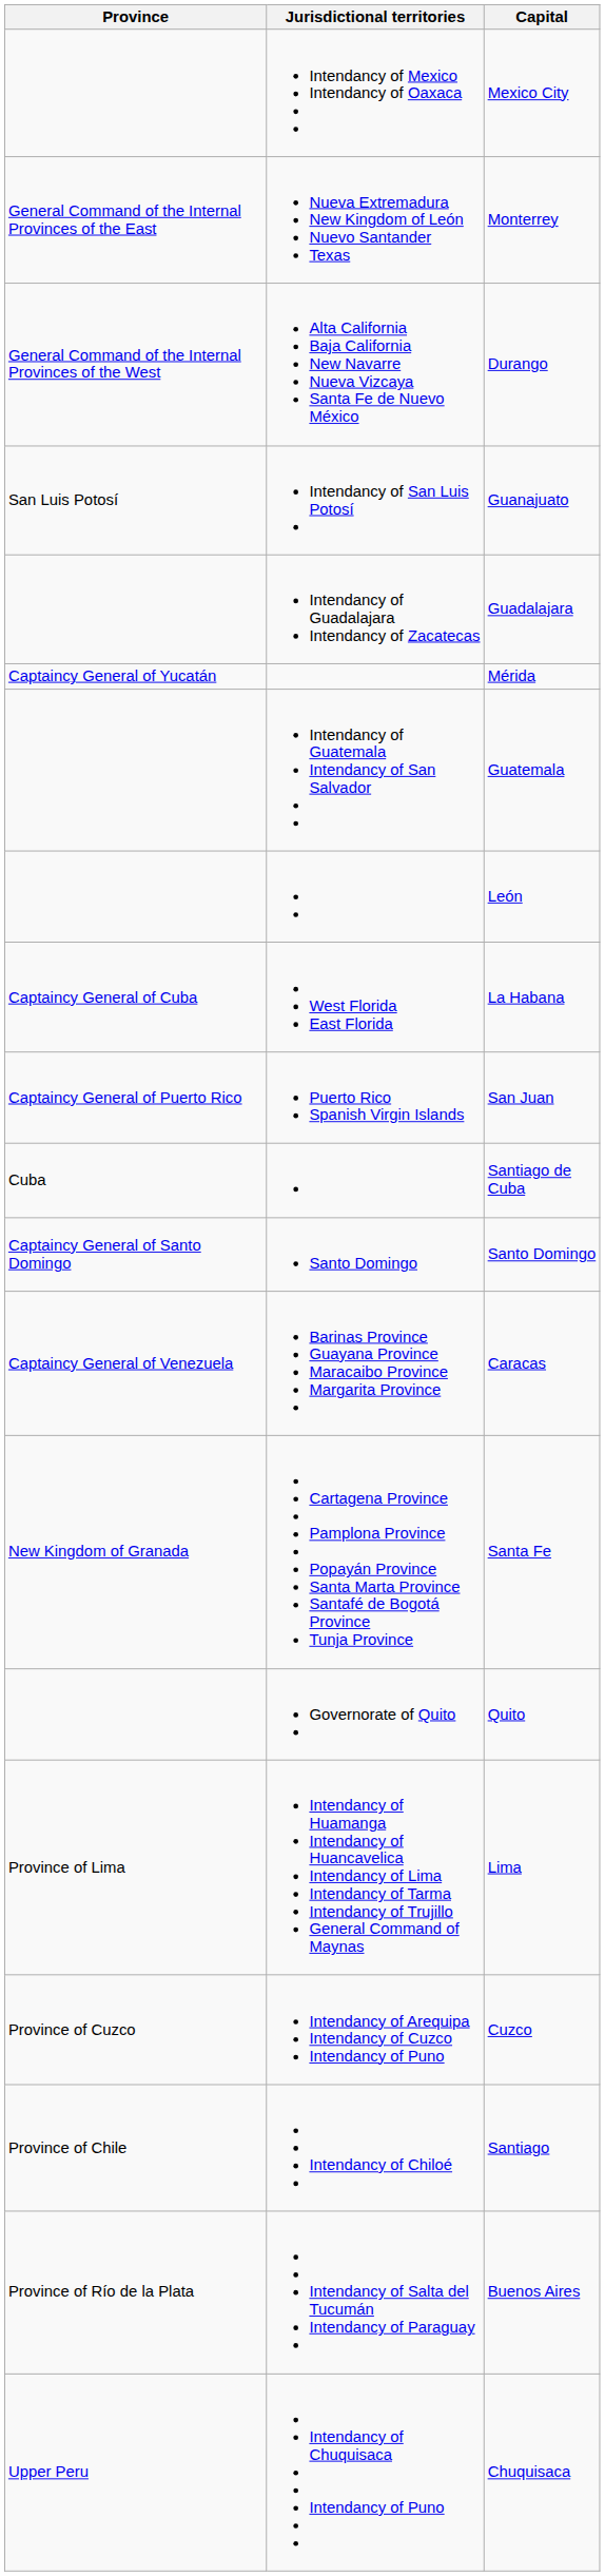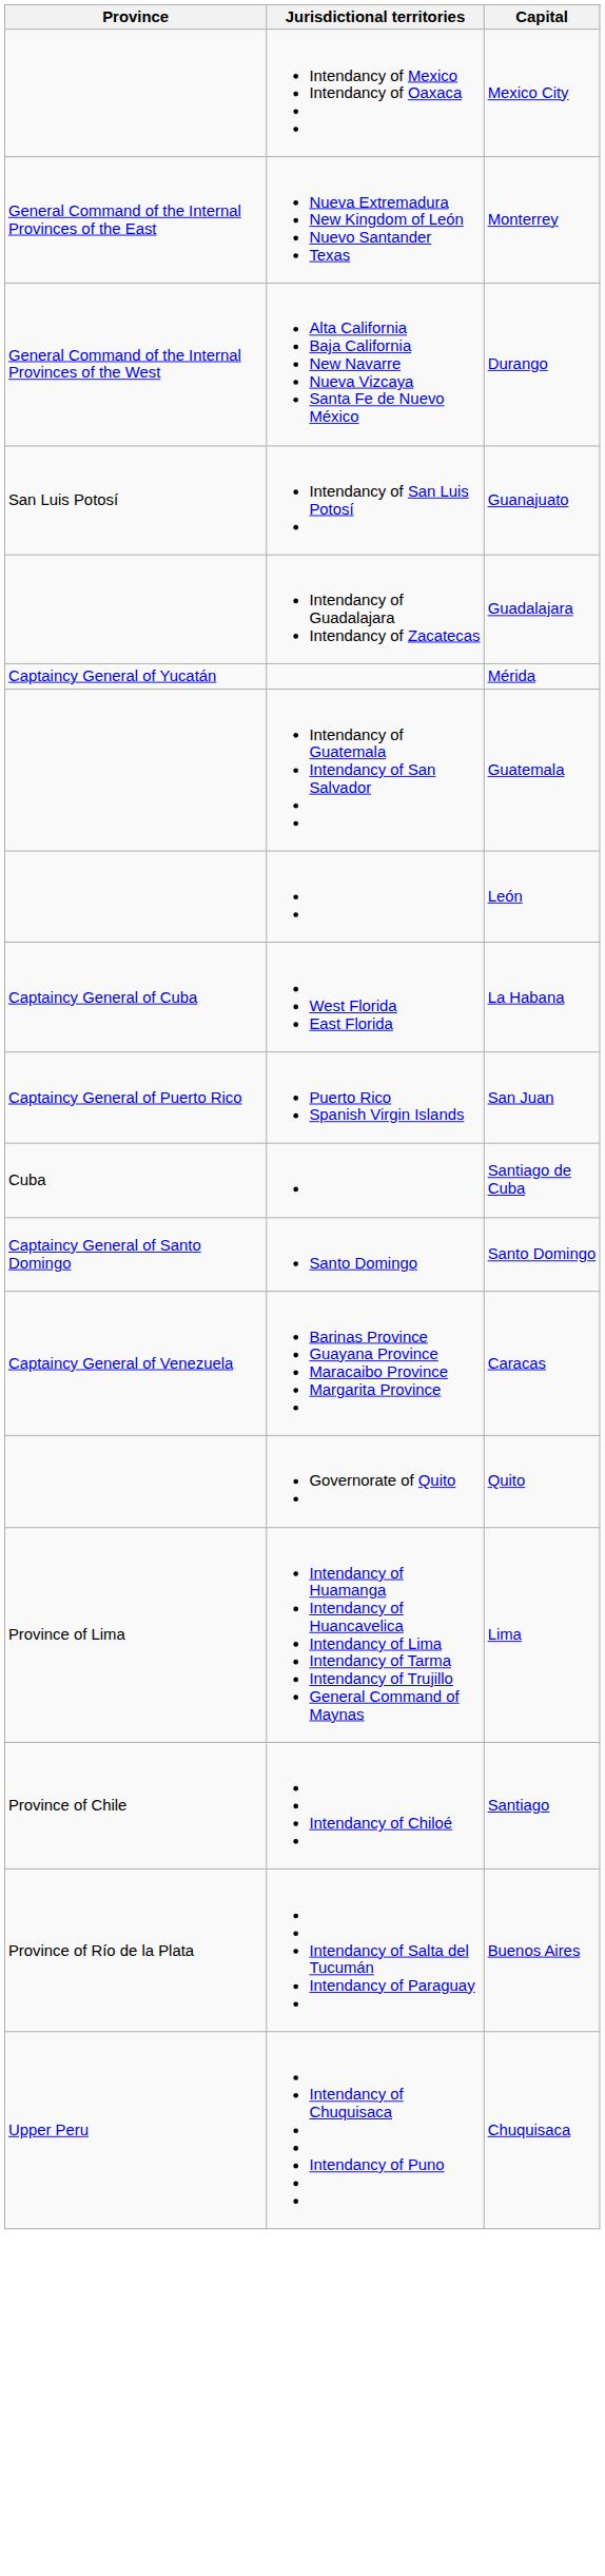 <table class="wikitable">
 <tr>
 <th>Province</th>
 <th>Jurisdictional territories</th>
 <th>Capital</th>
 </tr>
 <tr>
 <td></td>
 <td><br><ul><li>Intendancy of <a href='#'>Mexico</a></li><li>Intendancy of <a href='#'>Oaxaca</a></li><li></li><li></li></ul></td>
 <td><a href='#'>Mexico City</a></td>
 </tr>
 <tr>
 <td><a href='#'>General Command of the Internal Provinces of the East</a></td>
 <td><br><ul><li><a href='#'>Nueva Extremadura</a></li><li><a href='#'>New Kingdom of León</a></li><li><a href='#'>Nuevo Santander</a></li><li><a href='#'>Texas</a></li></ul></td>
 <td><a href='#'>Monterrey</a></td>
 </tr>
 <tr>
 <td><a href='#'>General Command of the Internal Provinces of the West</a></td>
 <td><br><ul><li><a href='#'>Alta California</a></li><li><a href='#'>Baja California</a></li><li><a href='#'>New Navarre</a></li><li><a href='#'>Nueva Vizcaya</a></li><li><a href='#'>Santa Fe de Nuevo México</a></li></ul></td>
 <td><a href='#'>Durango</a></td>
 </tr>
 <tr>
 <td>San Luis Potosí</td>
 <td><br><ul><li>Intendancy of <a href='#'>San Luis Potosí</a></li><li></li></ul></td>
 <td><a href='#'>Guanajuato</a></td>
 </tr>
 <tr>
 <td></td>
 <td><br><ul><li>Intendancy of Guadalajara</li><li>Intendancy of <a href='#'>Zacatecas</a></li></ul></td>
 <td><a href='#'>Guadalajara</a></td>
 </tr>
 <tr>
 <td><a href='#'>Captaincy General of Yucatán</a></td>
 <td></td>
 <td><a href='#'>Mérida</a></td>
 </tr>
 <tr>
 <td></td>
 <td><br><ul><li>Intendancy of <a href='#'>Guatemala</a></li><li><a href='#'>Intendancy of San Salvador</a></li><li></li><li></li></ul></td>
 <td><a href='#'>Guatemala</a></td>
 </tr>
 <tr>
 <td></td>
 <td><br><ul><li></li><li></li></ul></td>
 <td><a href='#'>León</a></td>
 </tr>
 <tr>
 <td><a href='#'>Captaincy General of Cuba</a></td>
 <td><br><ul><li></li><li><a href='#'>West Florida</a></li><li><a href='#'>East Florida</a></li></ul></td>
 <td><a href='#'>La Habana</a></td>
 </tr>
 <tr>
 <td><a href='#'>Captaincy General of Puerto Rico</a></td>
 <td><br><ul><li><a href='#'>Puerto Rico</a></li><li><a href='#'>Spanish Virgin Islands</a></li></ul></td>
 <td><a href='#'>San Juan</a></td>
 </tr>
 <tr>
 <td>Cuba</td>
 <td><br><ul><li></li></ul></td>
 <td><a href='#'>Santiago de Cuba</a></td>
 </tr>
 <tr>
 <td><a href='#'>Captaincy General of Santo Domingo</a></td>
 <td><br><ul><li><a href='#'>Santo Domingo</a></li></ul></td>
 <td><a href='#'>Santo Domingo</a></td>
 </tr>
 <tr>
 <td><a href='#'>Captaincy General of Venezuela</a></td>
 <td><br><ul><li><a href='#'>Barinas Province</a></li><li><a href='#'>Guayana Province</a></li><li><a href='#'>Maracaibo Province</a></li><li><a href='#'>Margarita Province</a></li><li></li></ul></td>
 <td><a href='#'>Caracas</a></td>
 </tr>
 <tr>
-<td><a href='#'>New Kingdom of Granada</a></td>
-<td><br><ul><li></li><li><a href='#'>Cartagena Province</a></li><li></li><li><a href='#'>Pamplona Province</a></li><li></li><li><a href='#'>Popayán Province</a></li><li><a href='#'>Santa Marta Province</a></li><li><a href='#'>Santafé de Bogotá Province</a></li><li><a href='#'>Tunja Province</a></li></ul></td>
-<td><a href='#'>Santa Fe</a></td>
-</tr>
-<tr>
 <td></td>
 <td><br><ul><li>Governorate of <a href='#'>Quito</a></li><li></li></ul></td>
 <td><a href='#'>Quito</a></td>
 </tr>
 <tr>
 <td>Province of Lima</td>
 <td><br><ul><li><a href='#'>Intendancy of Huamanga</a></li><li><a href='#'>Intendancy of Huancavelica</a></li><li><a href='#'>Intendancy of Lima</a></li><li><a href='#'>Intendancy of Tarma</a></li><li><a href='#'>Intendancy of Trujillo</a></li><li><a href='#'>General Command of Maynas</a></li></ul></td>
 <td><a href='#'>Lima</a></td>
-</tr>
-<tr>
-<td>Province of Cuzco</td>
-<td><br><ul><li><a href='#'>Intendancy of Arequipa</a></li><li><a href='#'>Intendancy of Cuzco</a></li><li><a href='#'>Intendancy of Puno</a></li></ul></td>
-<td><a href='#'>Cuzco</a></td>
 </tr>
 <tr>
 <td>Province of Chile</td>
 <td><br><ul><li></li><li></li><li><a href='#'>Intendancy of Chiloé</a></li><li></li></ul></td>
 <td><a href='#'>Santiago</a></td>
 </tr>
 <tr>
 <td>Province of Río de la Plata</td>
 <td><br><ul><li></li><li></li><li><a href='#'>Intendancy of Salta del Tucumán</a></li><li><a href='#'>Intendancy of Paraguay</a></li><li></li></ul></td>
 <td><a href='#'>Buenos Aires</a></td>
 </tr>
 <tr>
 <td><a href='#'>Upper Peru</a></td>
 <td><br><ul><li></li><li><a href='#'>Intendancy of Chuquisaca</a></li><li></li><li></li><li><a href='#'>Intendancy of Puno</a></li><li></li><li></li></ul></td>
 <td><a href='#'>Chuquisaca</a></td>
 </tr>
 </table>
